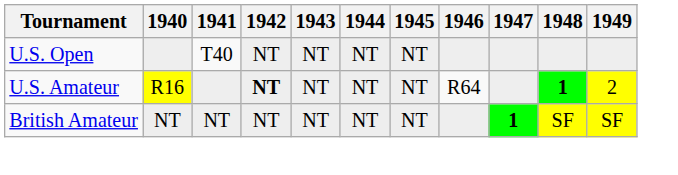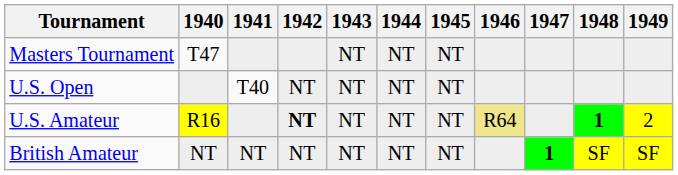 <table class="wikitable" style="font-size:95%;text-align:center;">
 <tr>
 <th>Tournament</th>
 <th>1940</th>
 <th>1941</th>
 <th>1942</th>
 <th>1943</th>
 <th>1944</th>
 <th>1945</th>
 <th>1946</th>
 <th>1947</th>
 <th>1948</th>
 <th>1949</th>
+</tr>
+<tr>
+<td align=left><a href='#'>Masters Tournament</a></td>
+<td>T47</td>
+<td style="background:#eeeeee;"></td>
+<td style="background:#eeeeee;"></td>
+<td style="background:#eeeeee;">NT</td>
+<td style="background:#eeeeee;">NT</td>
+<td style="background:#eeeeee;">NT</td>
+<td style="background:#eeeeee;"></td>
+<td style="background:#eeeeee;"></td>
+<td style="background:#eeeeee;"></td>
+<td style="background:#eeeeee;"></td>
 </tr>
 <tr>
 <td align=left><a href='#'>U.S. Open</a></td>
 <td style="background:#eeeeee;"></td>
 <td>T40</td>
 <td style="background:#eeeeee;">NT</td>
 <td style="background:#eeeeee;">NT</td>
 <td style="background:#eeeeee;">NT</td>
 <td style="background:#eeeeee;">NT</td>
 <td style="background:#eeeeee;"></td>
 <td style="background:#eeeeee;"></td>
 <td style="background:#eeeeee;"></td>
 <td style="background:#eeeeee;"></td>
 </tr>
 <tr>
 <td align=left><a href='#'>U.S. Amateur</a></td>
 <td align="center" style="background:yellow;">R16</td>
 <td style="background:#eeeeee;"></td>
 <td style="background:#eeeeee;"><strong>NT</strong></td>
 <td style="background:#eeeeee;">NT</td>
 <td style="background:#eeeeee;">NT</td>
 <td style="background:#eeeeee;">NT</td>
-<td>R64</td>
+<td style="background: khaki;">R64</td>
 <td style="background:#eeeeee;"></td>
 <td align="center" style="background:#00ff00;"><strong>1</strong></td>
 <td align="center" style="background:yellow;">2</td>
 </tr>
 <tr>
 <td align=left><a href='#'>British Amateur</a></td>
 <td style="background:#eeeeee;">NT</td>
 <td style="background:#eeeeee;">NT</td>
 <td style="background:#eeeeee;">NT</td>
 <td style="background:#eeeeee;">NT</td>
 <td style="background:#eeeeee;">NT</td>
 <td style="background:#eeeeee;">NT</td>
 <td style="background:#eeeeee;"></td>
 <td align="center" style="background:#00ff00;"><strong>1</strong></td>
 <td align="center" style="background:yellow;">SF</td>
 <td align="center" style="background:yellow;">SF</td>
 </tr>
 </table>
